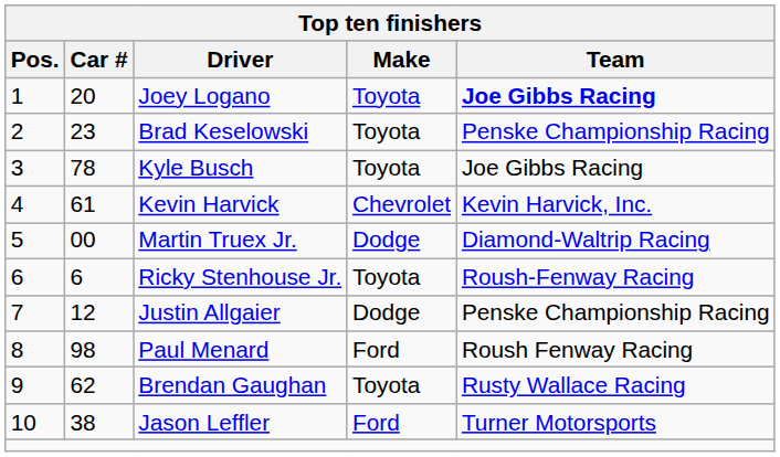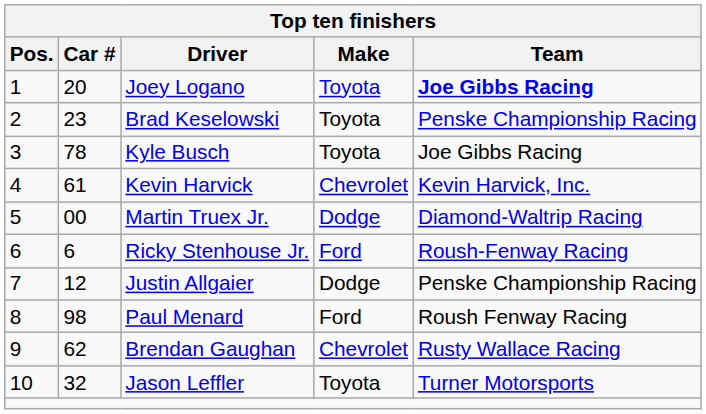 <table class="wikitable" style="font-size: 85%;">
 <tr>
 <th colspan=5 align=center>Top ten finishers</th>
 </tr>
 <tr>
 <th>Pos.</th>
 <th>Car #</th>
 <th>Driver</th>
 <th>Make</th>
 <th>Team</th>
 </tr>
 <tr>
 <td>1</td>
 <td>20</td>
 <td><a href='#'>Joey Logano</a></td>
 <td><a href='#'>Toyota</a></td>
 <td><strong><a href='#'>Joe Gibbs Racing</a></strong></td>
 </tr>
 <tr>
 <td>2</td>
 <td>23</td>
 <td><a href='#'>Brad Keselowski</a></td>
 <td>Toyota</td>
 <td><a href='#'>Penske Championship Racing</a></td>
 </tr>
 <tr>
 <td>3</td>
 <td>78</td>
 <td><a href='#'>Kyle Busch</a></td>
 <td>Toyota</td>
 <td>Joe Gibbs Racing</td>
 </tr>
 <tr>
 <td>4</td>
 <td>61</td>
 <td><a href='#'>Kevin Harvick</a></td>
 <td><a href='#'>Chevrolet</a></td>
 <td><a href='#'>Kevin Harvick, Inc.</a></td>
 </tr>
 <tr>
 <td>5</td>
 <td>00</td>
 <td><a href='#'>Martin Truex Jr.</a></td>
 <td><a href='#'>Dodge</a></td>
 <td><a href='#'>Diamond-Waltrip Racing</a></td>
 </tr>
 <tr>
 <td>6</td>
 <td>6</td>
 <td><a href='#'>Ricky Stenhouse Jr.</a></td>
-<td>Toyota</td>
+<td><a href='#'>Ford</a></td>
 <td><a href='#'>Roush-Fenway Racing</a></td>
 </tr>
 <tr>
 <td>7</td>
 <td>12</td>
 <td><a href='#'>Justin Allgaier</a></td>
 <td>Dodge</td>
 <td>Penske Championship Racing</td>
 </tr>
 <tr>
 <td>8</td>
 <td>98</td>
 <td><a href='#'>Paul Menard</a></td>
 <td>Ford</td>
 <td>Roush Fenway Racing</td>
 </tr>
 <tr>
 <td>9</td>
 <td>62</td>
 <td><a href='#'>Brendan Gaughan</a></td>
-<td>Toyota</td>
+<td><a href='#'>Chevrolet</a></td>
 <td><a href='#'>Rusty Wallace Racing</a></td>
 </tr>
 <tr>
 <td>10</td>
-<td>38</td>
+<td>32</td>
 <td><a href='#'>Jason Leffler</a></td>
-<td><a href='#'>Ford</a></td>
+<td>Toyota</td>
 <td><a href='#'>Turner Motorsports</a></td>
 </tr>
 <tr>
 <td colspan=5 align=center></td>
 </tr>
 </table>
